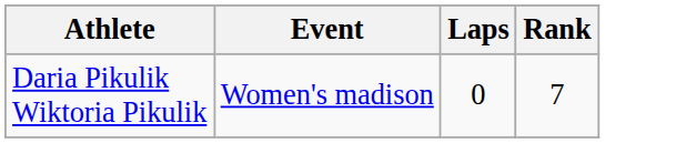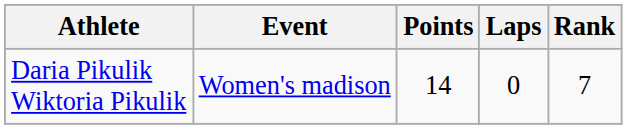 <table class=wikitable style=font-size:90%;text-align:center>
 <tr>
 <th>Athlete</th>
 <th>Event</th>
+<th>Points</th>
 <th>Laps</th>
 <th>Rank</th>
 </tr>
 <tr>
 <td align=left><a href='#'>Daria Pikulik</a><br><a href='#'>Wiktoria Pikulik</a></td>
 <td align=left><a href='#'>Women's madison</a></td>
+<td>14</td>
 <td>0</td>
 <td>7</td>
 </tr>
 </table>
